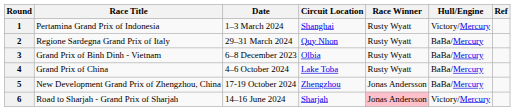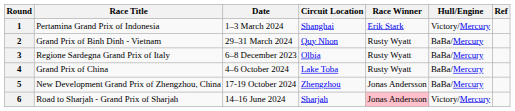 <table class="wikitable" border="1" style="font-size: 85%">
 <tr>
 <th>Round</th>
 <th>Race Title</th>
 <th>Date</th>
 <th>Circuit Location</th>
 <th>Race Winner</th>
 <th>Hull/Engine</th>
 <th>Ref</th>
 </tr>
 <tr>
 <th>1</th>
 <td> Pertamina Grand Prix of Indonesia</td>
 <td>1–3 March 2024</td>
 <td><a href='#'>Shanghai</a></td>
-<td> Rusty Wyatt</td>
+<td> <a href='#'>Erik Stark</a></td>
 <td>Victory/<a href='#'>Mercury</a></td>
 <td></td>
 </tr>
 <tr>
 <th>2</th>
-<td> Regione Sardegna Grand Prix of Italy</td>
+<td> Grand Prix of Binh Dinh - Vietnam</td>
 <td>29–31 March 2024</td>
 <td><a href='#'>Quy Nhon</a></td>
 <td> Rusty Wyatt</td>
 <td>BaBa/<a href='#'>Mercury</a></td>
 <td></td>
 </tr>
 <tr>
 <th>3</th>
-<td> Grand Prix of Binh Dinh - Vietnam</td>
+<td> Regione Sardegna Grand Prix of Italy</td>
 <td>6–8 December 2023</td>
 <td><a href='#'>Olbia</a></td>
 <td> Rusty Wyatt</td>
 <td>BaBa/<a href='#'>Mercury</a></td>
 <td></td>
 </tr>
 <tr>
 <th>4</th>
 <td> Grand Prix of China</td>
 <td>4–6 October 2024</td>
 <td><a href='#'>Lake Toba</a></td>
 <td> Rusty Wyatt</td>
 <td>BaBa/<a href='#'>Mercury</a></td>
 <td></td>
 </tr>
 <tr>
 <th>5</th>
 <td> New Development Grand Prix of Zhengzhou, China</td>
 <td>17-19 October 2024</td>
 <td><a href='#'>Zhengzhou</a></td>
 <td> Jonas Andersson</td>
 <td>BaBa/<a href='#'>Mercury</a></td>
 <td></td>
 </tr>
 <tr>
 <th>6</th>
 <td> Road to Sharjah - Grand Prix of Sharjah</td>
 <td>14–16 June 2024</td>
 <td><a href='#'>Sharjah</a></td>
 <td style="background: pink;"> Jonas Andersson</td>
 <td>Victory/<a href='#'>Mercury</a></td>
 <td></td>
 </tr>
 </table>
